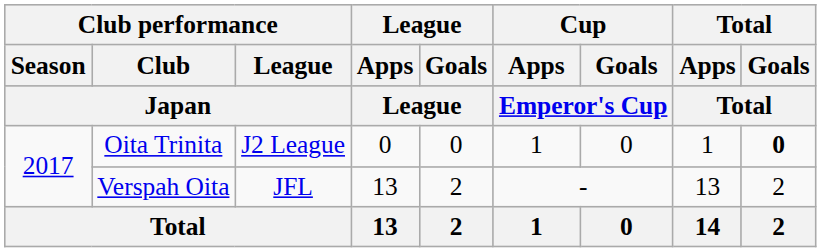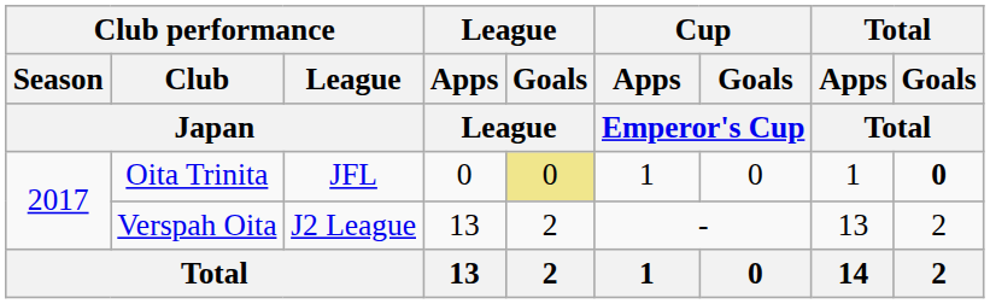 <table class="wikitable" style="text-align:center;">
 <tr>
 <th colspan=3>Club performance</th>
 <th colspan=2>League</th>
 <th colspan=2>Cup</th>
 <th colspan=2>Total</th>
 </tr>
 <tr>
 <th>Season</th>
 <th>Club</th>
 <th>League</th>
 <th>Apps</th>
 <th>Goals</th>
 <th>Apps</th>
 <th>Goals</th>
 <th>Apps</th>
 <th>Goals</th>
 </tr>
 <tr>
 <th colspan=3>Japan</th>
 <th colspan=2>League</th>
 <th colspan=2><a href='#'>Emperor's Cup</a></th>
 <th colspan=2>Total</th>
 </tr>
 <tr>
 <td rowspan="2"><a href='#'>2017</a></td>
 <td><a href='#'>Oita Trinita</a></td>
-<td><a href='#'>J2 League</a></td>
+<td rowspan="1"><a href='#'>JFL</a></td>
 <td>0</td>
-<td>0</td>
+<td style="background: khaki;">0</td>
 <td>1</td>
 <td>0</td>
 <td>1</td>
 <td><strong>0</strong></td>
 </tr>
 <tr>
 <td rowspan="1"><a href='#'>Verspah Oita</a></td>
-<td rowspan="1"><a href='#'>JFL</a></td>
+<td><a href='#'>J2 League</a></td>
 <td>13</td>
 <td>2</td>
 <td colspan="2">-</td>
 <td>13</td>
 <td>2</td>
 </tr>
 <tr>
 <th colspan=3>Total</th>
 <th>13</th>
 <th>2</th>
 <th>1</th>
 <th>0</th>
 <th>14</th>
 <th>2</th>
 </tr>
 </table>
